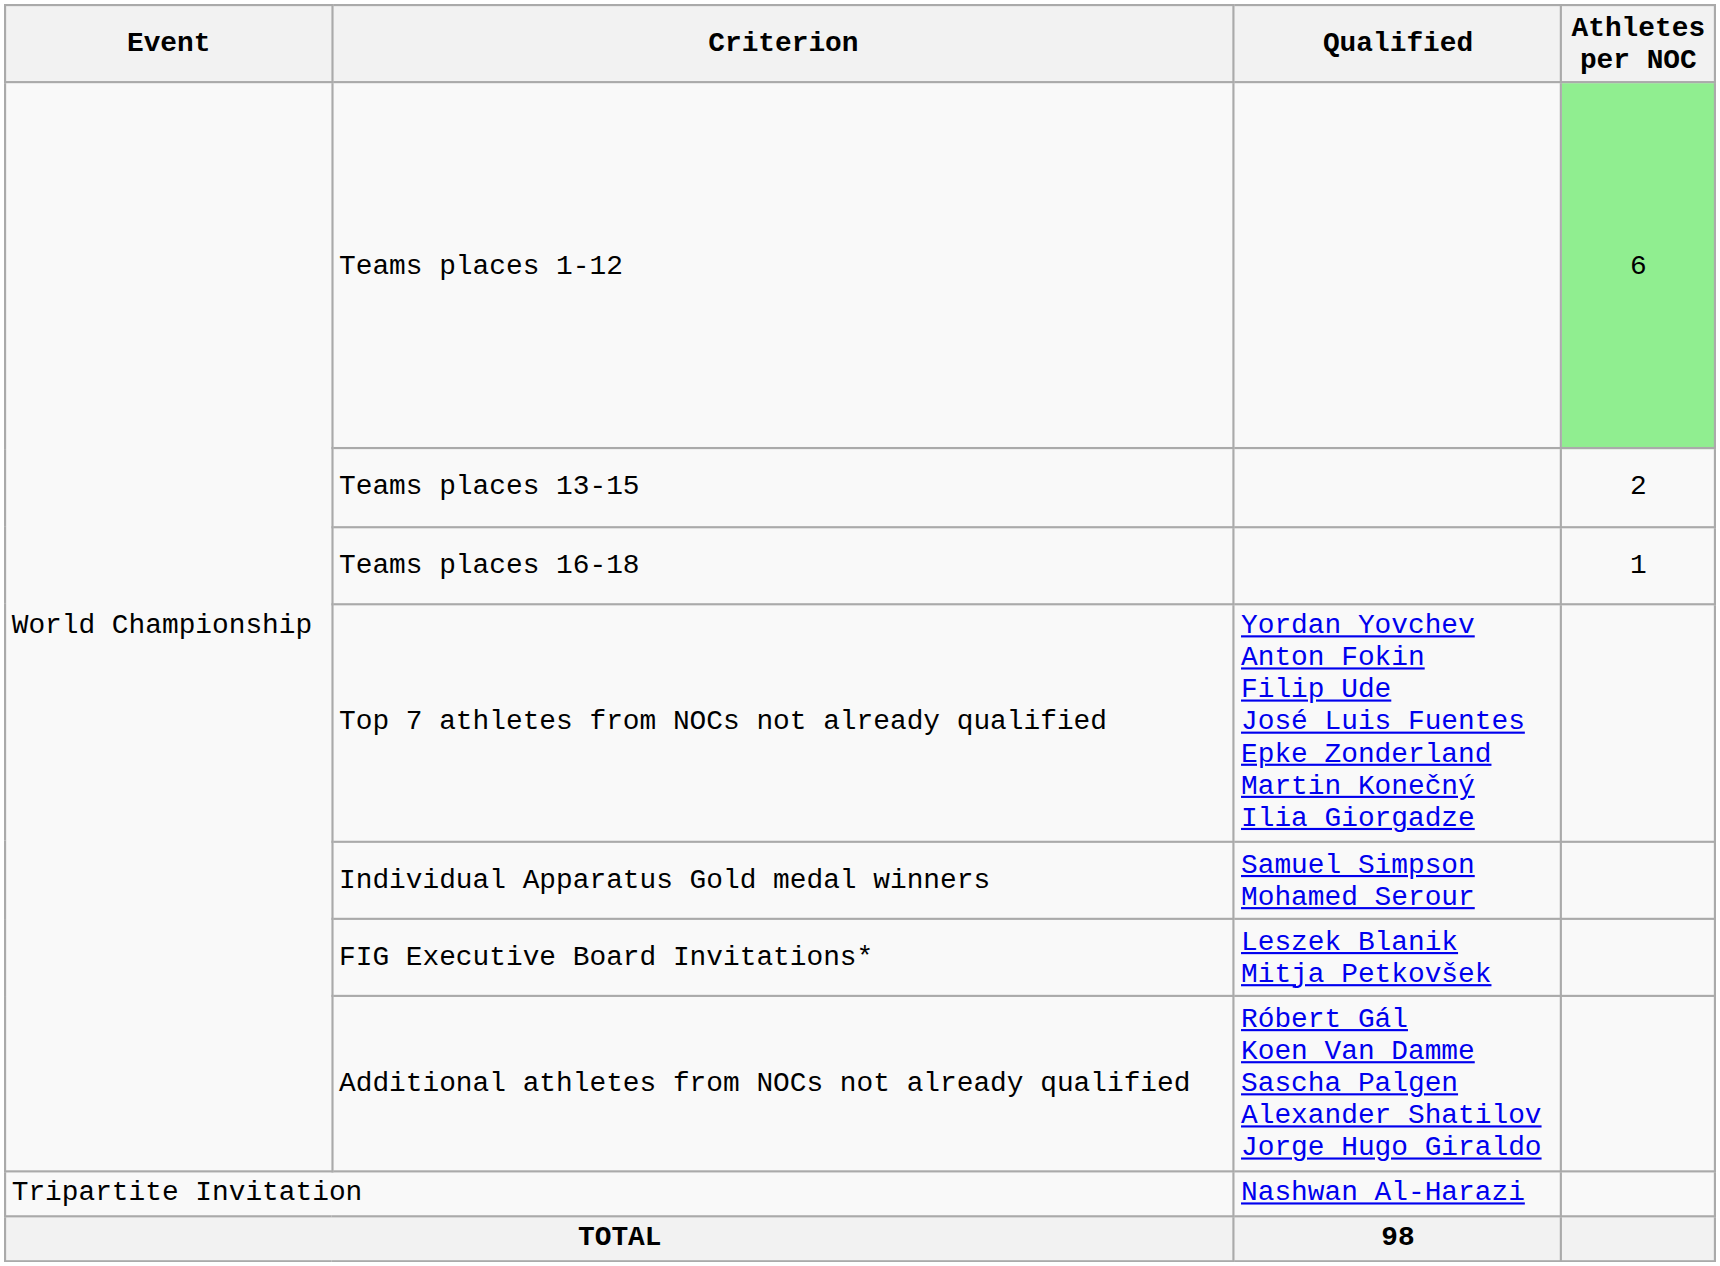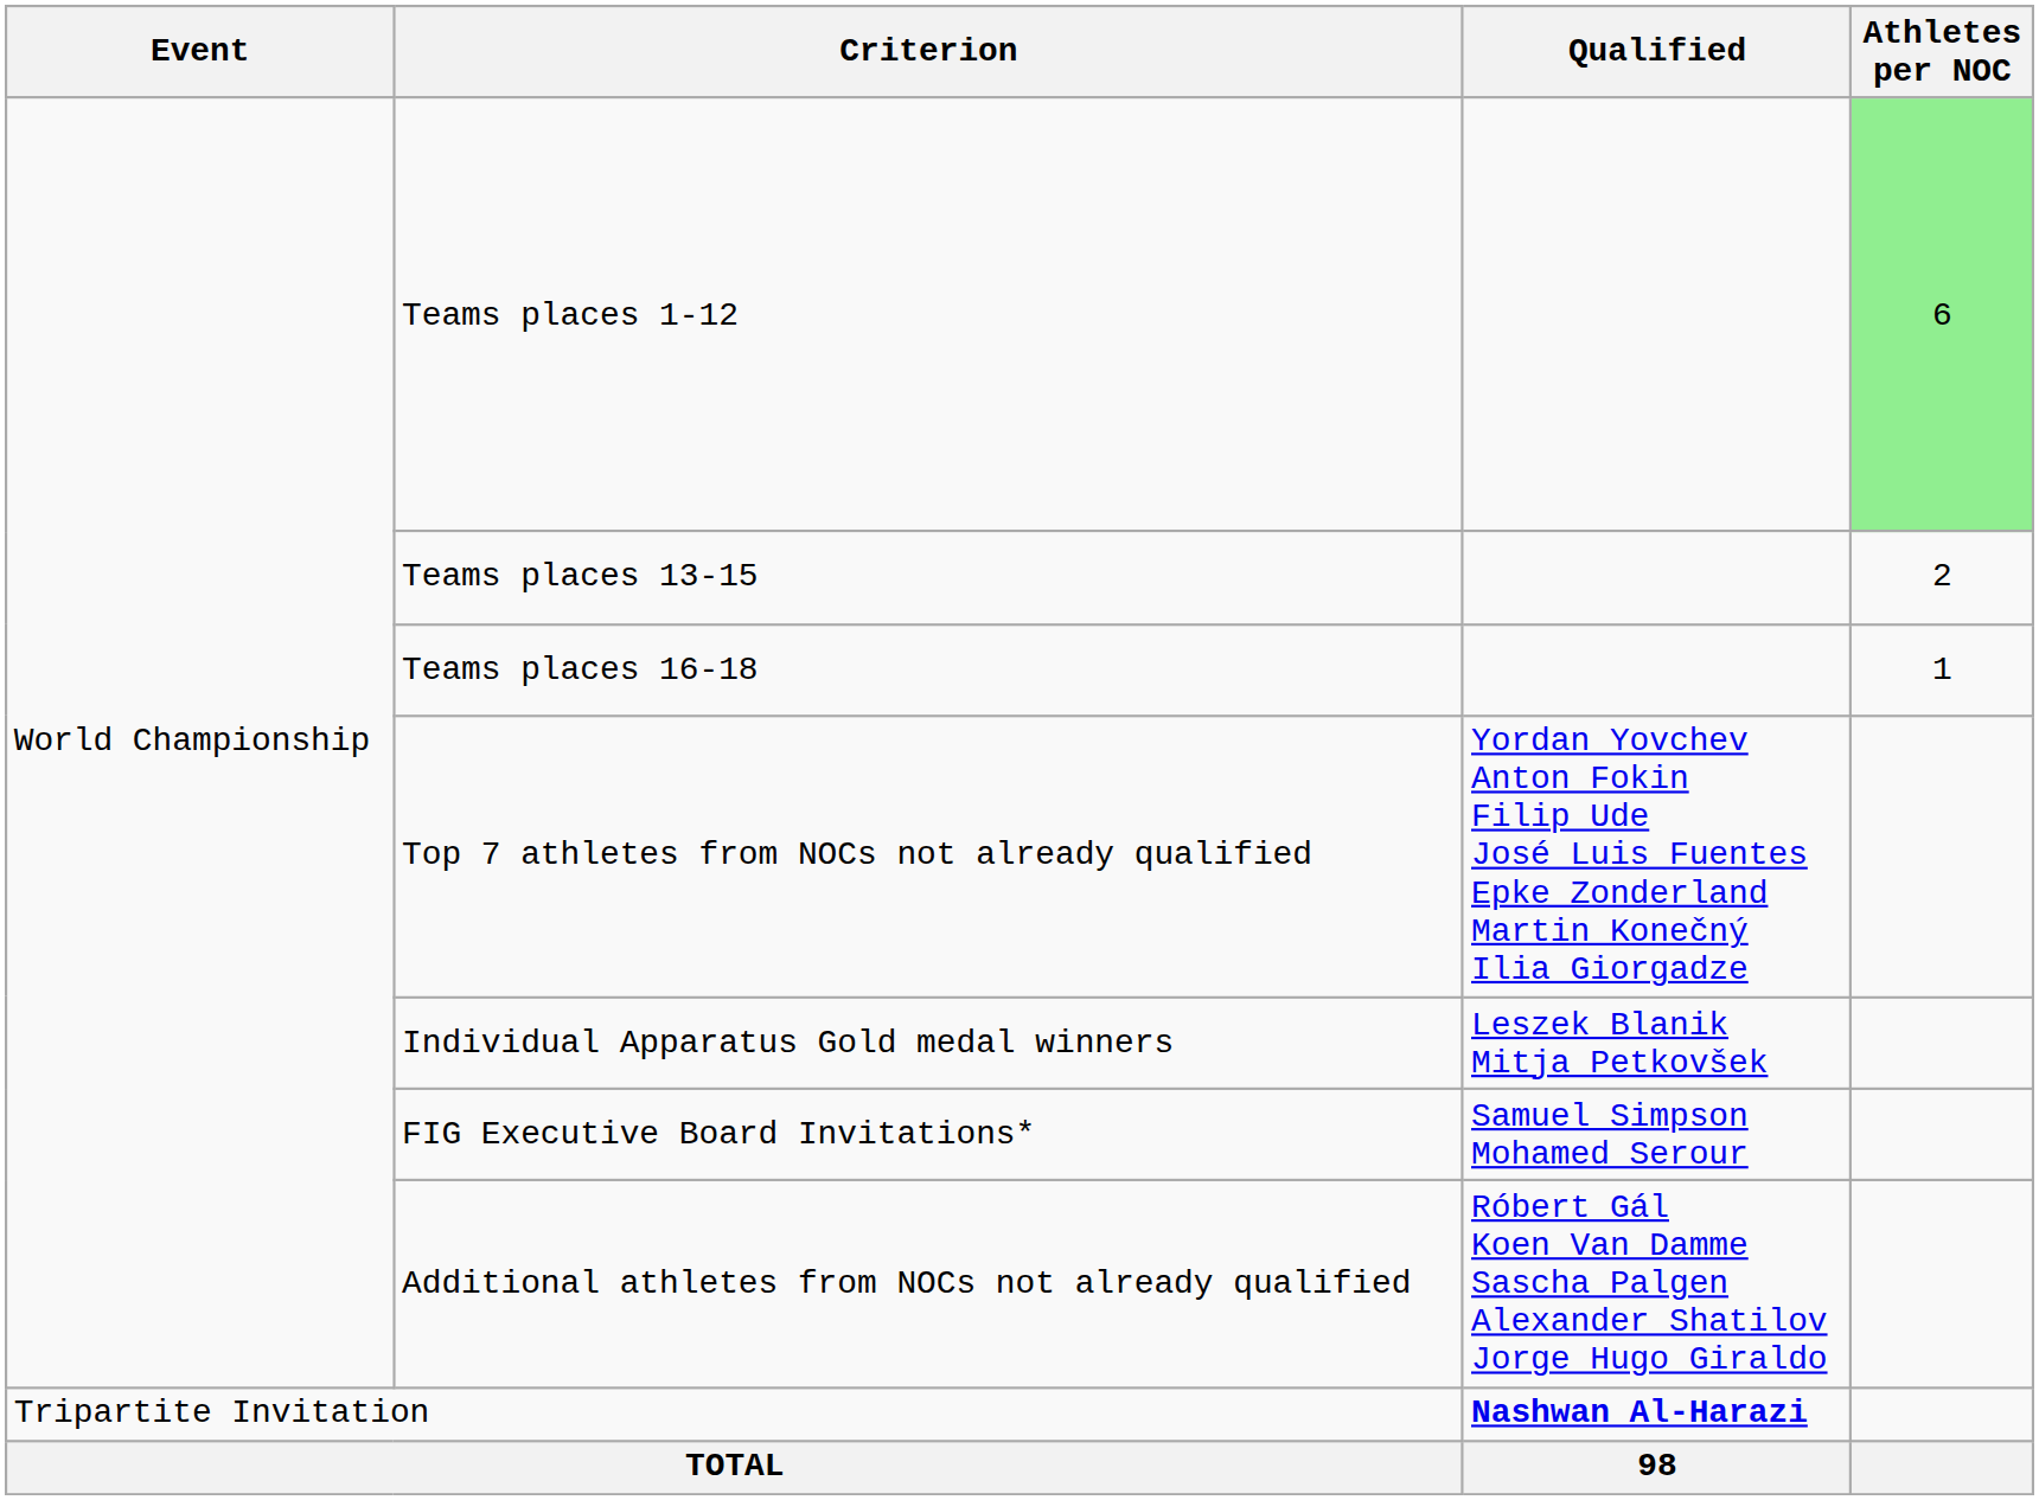 <table class="wikitable" width=800>
 <tr>
 <th>Event</th>
 <th>Criterion</th>
 <th>Qualified</th>
 <th>Athletes<br> per NOC</th>
 </tr>
 <tr>
 <td rowspan="7">World Championship</td>
 <td>Teams places 1-12</td>
 <td> <br>  <br>  <br>  <br>  <br>  <br>  <br>  <br>  <br>  <br>  <br> </td>
 <td align="center" style="background: lightgreen;">6</td>
 </tr>
 <tr>
 <td>Teams places 13-15</td>
 <td> <br>  <br> </td>
 <td align="center">2</td>
 </tr>
 <tr>
 <td>Teams places 16-18</td>
 <td> <br>  <br> </td>
 <td align="center">1</td>
 </tr>
 <tr>
 <td>Top 7 athletes from NOCs not already qualified</td>
 <td> <a href='#'>Yordan Yovchev</a> <br>  <a href='#'>Anton Fokin</a> <br>  <a href='#'>Filip Ude</a> <br>  <a href='#'>José Luis Fuentes</a> <br>  <a href='#'>Epke Zonderland</a> <br>  <a href='#'>Martin Konečný</a> <br>  <a href='#'>Ilia Giorgadze</a></td>
 <td></td>
 </tr>
 <tr>
 <td>Individual Apparatus Gold medal winners</td>
-<td> <a href='#'>Samuel Simpson</a><br> <a href='#'>Mohamed Serour</a></td>
+<td> <a href='#'>Leszek Blanik</a><br> <a href='#'>Mitja Petkovšek</a></td>
 <td></td>
 </tr>
 <tr>
 <td>FIG Executive Board Invitations*</td>
-<td> <a href='#'>Leszek Blanik</a><br> <a href='#'>Mitja Petkovšek</a></td>
+<td> <a href='#'>Samuel Simpson</a><br> <a href='#'>Mohamed Serour</a></td>
 <td></td>
 </tr>
 <tr>
 <td>Additional athletes from NOCs not already qualified</td>
 <td> <a href='#'>Róbert Gál</a><br> <a href='#'>Koen Van Damme</a><br> <a href='#'>Sascha Palgen</a><br> <a href='#'>Alexander Shatilov</a><br> <a href='#'>Jorge Hugo Giraldo</a></td>
 <td></td>
 </tr>
 <tr>
 <td colspan="2">Tripartite Invitation</td>
-<td> <a href='#'>Nashwan Al-Harazi</a></td>
+<td><strong> <a href='#'>Nashwan Al-Harazi</a></strong></td>
 <td></td>
 </tr>
 <tr>
 <th colspan="2">TOTAL</th>
 <th>98</th>
 <th></th>
 </tr>
 </table>
